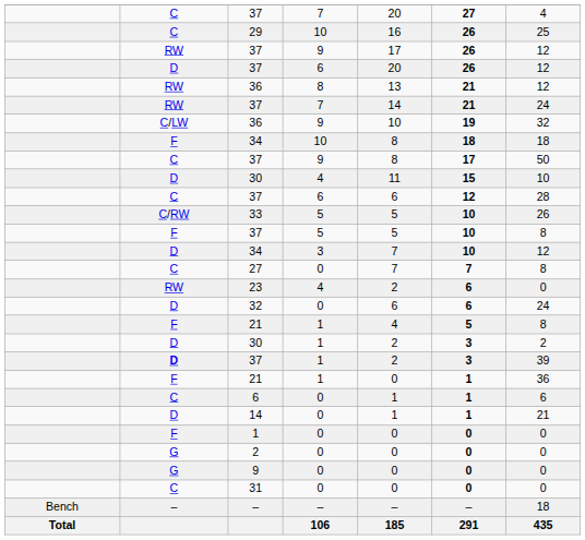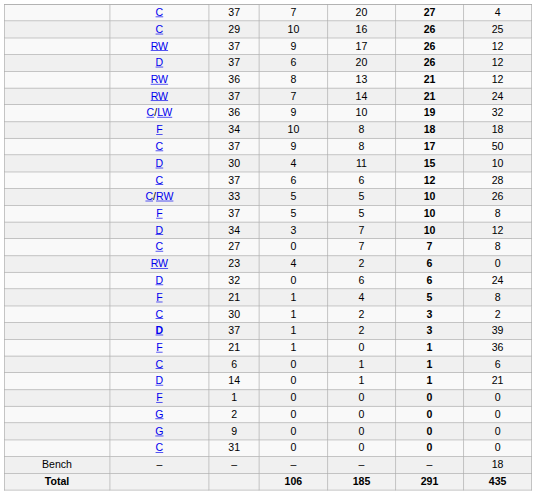 <table class="wikitable sortable" width=800>
 <tr align="center">
 </tr>
 <tr align="center" bgcolor="">
 <td></td>
 <td><a href='#'>C</a></td>
 <td>37</td>
 <td>7</td>
 <td>20</td>
 <td><strong>27</strong></td>
 <td>4</td>
 </tr>
 <tr align="center" bgcolor="f0f0f0">
 <td></td>
 <td><a href='#'>C</a></td>
 <td>29</td>
 <td>10</td>
 <td>16</td>
 <td><strong>26</strong></td>
 <td>25</td>
 </tr>
 <tr align="center" bgcolor="">
 <td></td>
 <td><a href='#'>RW</a></td>
 <td>37</td>
 <td>9</td>
 <td>17</td>
 <td><strong>26</strong></td>
 <td>12</td>
 </tr>
 <tr align="center" bgcolor="f0f0f0">
 <td></td>
 <td><a href='#'>D</a></td>
 <td>37</td>
 <td>6</td>
 <td>20</td>
 <td><strong>26</strong></td>
 <td>12</td>
 </tr>
 <tr align="center" bgcolor="">
 <td></td>
 <td><a href='#'>RW</a></td>
 <td>36</td>
 <td>8</td>
 <td>13</td>
 <td><strong>21</strong></td>
 <td>12</td>
 </tr>
 <tr align="center" bgcolor="f0f0f0">
 <td></td>
 <td><a href='#'>RW</a></td>
 <td>37</td>
 <td>7</td>
 <td>14</td>
 <td><strong>21</strong></td>
 <td>24</td>
 </tr>
 <tr align="center" bgcolor="">
 <td></td>
 <td><a href='#'>C</a>/<a href='#'>LW</a></td>
 <td>36</td>
 <td>9</td>
 <td>10</td>
 <td><strong>19</strong></td>
 <td>32</td>
 </tr>
 <tr align="center" bgcolor="f0f0f0">
 <td></td>
 <td><a href='#'>F</a></td>
 <td>34</td>
 <td>10</td>
 <td>8</td>
 <td><strong>18</strong></td>
 <td>18</td>
 </tr>
 <tr align="center" bgcolor="">
 <td></td>
 <td><a href='#'>C</a></td>
 <td>37</td>
 <td>9</td>
 <td>8</td>
 <td><strong>17</strong></td>
 <td>50</td>
 </tr>
 <tr align="center" bgcolor="f0f0f0">
 <td></td>
 <td><a href='#'>D</a></td>
 <td>30</td>
 <td>4</td>
 <td>11</td>
 <td><strong>15</strong></td>
 <td>10</td>
 </tr>
 <tr align="center" bgcolor="">
 <td></td>
 <td><a href='#'>C</a></td>
 <td>37</td>
 <td>6</td>
 <td>6</td>
 <td><strong>12</strong></td>
 <td>28</td>
 </tr>
 <tr align="center" bgcolor="f0f0f0">
 <td></td>
 <td><a href='#'>C</a>/<a href='#'>RW</a></td>
 <td>33</td>
 <td>5</td>
 <td>5</td>
 <td><strong>10</strong></td>
 <td>26</td>
 </tr>
 <tr align="center" bgcolor="">
 <td></td>
 <td><a href='#'>F</a></td>
 <td>37</td>
 <td>5</td>
 <td>5</td>
 <td><strong>10</strong></td>
 <td>8</td>
 </tr>
 <tr align="center" bgcolor="f0f0f0">
 <td></td>
 <td><a href='#'>D</a></td>
 <td>34</td>
 <td>3</td>
 <td>7</td>
 <td><strong>10</strong></td>
 <td>12</td>
 </tr>
 <tr align="center" bgcolor="">
 <td></td>
 <td><a href='#'>C</a></td>
 <td>27</td>
 <td>0</td>
 <td>7</td>
 <td><strong>7</strong></td>
 <td>8</td>
 </tr>
 <tr align="center" bgcolor="f0f0f0">
 <td></td>
 <td><a href='#'>RW</a></td>
 <td>23</td>
 <td>4</td>
 <td>2</td>
 <td><strong>6</strong></td>
 <td>0</td>
 </tr>
 <tr align="center" bgcolor="">
 <td></td>
 <td><a href='#'>D</a></td>
 <td>32</td>
 <td>0</td>
 <td>6</td>
 <td><strong>6</strong></td>
 <td>24</td>
 </tr>
 <tr align="center" bgcolor="f0f0f0">
 <td></td>
 <td><a href='#'>F</a></td>
 <td>21</td>
 <td>1</td>
 <td>4</td>
 <td><strong>5</strong></td>
 <td>8</td>
 </tr>
 <tr align="center" bgcolor="">
 <td></td>
-<td><a href='#'>D</a></td>
+<td><a href='#'>C</a></td>
 <td>30</td>
 <td>1</td>
 <td>2</td>
 <td><strong>3</strong></td>
 <td>2</td>
 </tr>
 <tr align="center" bgcolor="f0f0f0">
 <td></td>
 <td><strong><a href='#'>D</a></strong></td>
 <td>37</td>
 <td>1</td>
 <td>2</td>
 <td><strong>3</strong></td>
 <td>39</td>
 </tr>
 <tr align="center" bgcolor="">
 <td></td>
 <td><a href='#'>F</a></td>
 <td>21</td>
 <td>1</td>
 <td>0</td>
 <td><strong>1</strong></td>
 <td>36</td>
 </tr>
 <tr align="center" bgcolor="f0f0f0">
 <td></td>
 <td><a href='#'>C</a></td>
 <td>6</td>
 <td>0</td>
 <td>1</td>
 <td><strong>1</strong></td>
 <td>6</td>
 </tr>
 <tr align="center" bgcolor="">
 <td></td>
 <td><a href='#'>D</a></td>
 <td>14</td>
 <td>0</td>
 <td>1</td>
 <td><strong>1</strong></td>
 <td>21</td>
 </tr>
 <tr align="center" bgcolor="f0f0f0">
 <td></td>
 <td><a href='#'>F</a></td>
 <td>1</td>
 <td>0</td>
 <td>0</td>
 <td><strong>0</strong></td>
 <td>0</td>
 </tr>
 <tr align="center" bgcolor="">
 <td></td>
 <td><a href='#'>G</a></td>
 <td>2</td>
 <td>0</td>
 <td>0</td>
 <td><strong>0</strong></td>
 <td>0</td>
 </tr>
 <tr align="center" bgcolor="f0f0f0">
 <td></td>
 <td><a href='#'>G</a></td>
 <td>9</td>
 <td>0</td>
 <td>0</td>
 <td><strong>0</strong></td>
 <td>0</td>
 </tr>
 <tr align="center" bgcolor="">
 <td></td>
 <td><a href='#'>C</a></td>
 <td>31</td>
 <td>0</td>
 <td>0</td>
 <td><strong>0</strong></td>
 <td>0</td>
 </tr>
 <tr align="center" bgcolor="f0f0f0">
 <td>Bench</td>
 <td>–</td>
 <td>–</td>
 <td>–</td>
 <td>–</td>
 <td>–</td>
 <td>18</td>
 </tr>
 <tr>
 <th>Total</th>
 <th></th>
 <th></th>
 <th>106</th>
 <th>185</th>
 <th>291</th>
 <th>435</th>
 </tr>
 </table>
